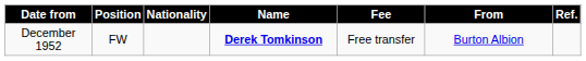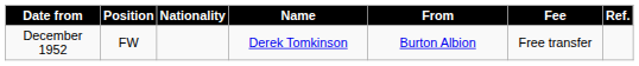 <table class="wikitable" style="text-align:center; font-size:90%; ">
 <tr>
 <th style="background:#000000; color:white; width:100px;">Date from</th>
 <th style="background:#000000; color:white; width:50px;">Position</th>
 <th style="background:#000000; color:white; width:50px;">Nationality</th>
 <th style="background:#000000; color:white; width:150px;">Name</th>
+<th style="background:#000000; color:white; width:150px;">From</th>
 <th style="background:#000000; color:white; width:100px;">Fee</th>
-<th style="background:#000000; color:white; width:150px;">From</th>
 <th style="background:#000000; color:white; width:25px;">Ref.</th>
 </tr>
 <tr>
 <td>December 1952</td>
 <td>FW</td>
 <td></td>
-<td><strong><a href='#'>Derek Tomkinson</a></strong></td>
+<td><a href='#'>Derek Tomkinson</a></td>
+<td><a href='#'>Burton Albion</a></td>
 <td>Free transfer</td>
-<td><a href='#'>Burton Albion</a></td>
 <td></td>
 </tr>
 </table>
